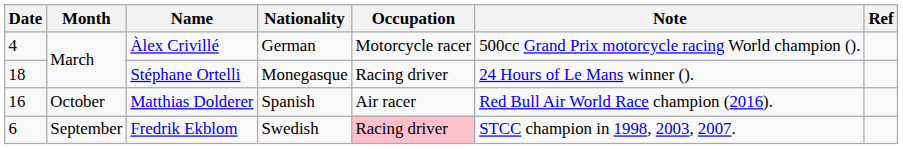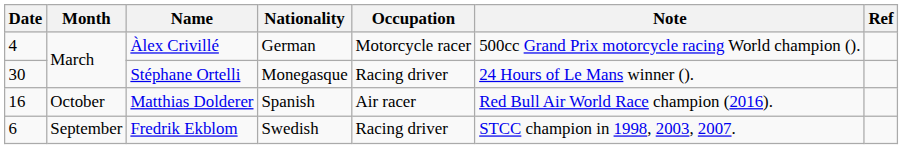 <table class="wikitable" style="font-size:85%;">
 <tr>
 <th>Date</th>
 <th>Month</th>
 <th>Name</th>
 <th>Nationality</th>
 <th>Occupation</th>
 <th>Note</th>
 <th>Ref</th>
 </tr>
 <tr>
 <td>4</td>
 <td rowspan=2>March</td>
 <td><a href='#'>Àlex Crivillé</a></td>
 <td>German</td>
 <td>Motorcycle racer</td>
 <td>500cc <a href='#'>Grand Prix motorcycle racing</a> World champion ().</td>
 <td></td>
 </tr>
 <tr>
-<td>18</td>
+<td>30</td>
 <td><a href='#'>Stéphane Ortelli</a></td>
 <td>Monegasque</td>
 <td>Racing driver</td>
 <td><a href='#'>24 Hours of Le Mans</a> winner ().</td>
 <td></td>
 </tr>
 <tr>
 <td>16</td>
 <td>October</td>
 <td><a href='#'>Matthias Dolderer</a></td>
 <td>Spanish</td>
 <td>Air racer</td>
 <td><a href='#'>Red Bull Air World Race</a> champion (<a href='#'>2016</a>).</td>
 <td></td>
 </tr>
 <tr>
 <td>6</td>
 <td>September</td>
 <td><a href='#'>Fredrik Ekblom</a></td>
 <td>Swedish</td>
-<td style="background: pink;">Racing driver</td>
+<td>Racing driver</td>
 <td><a href='#'>STCC</a> champion in <a href='#'>1998</a>, <a href='#'>2003</a>, <a href='#'>2007</a>.</td>
 <td></td>
 </tr>
 </table>
